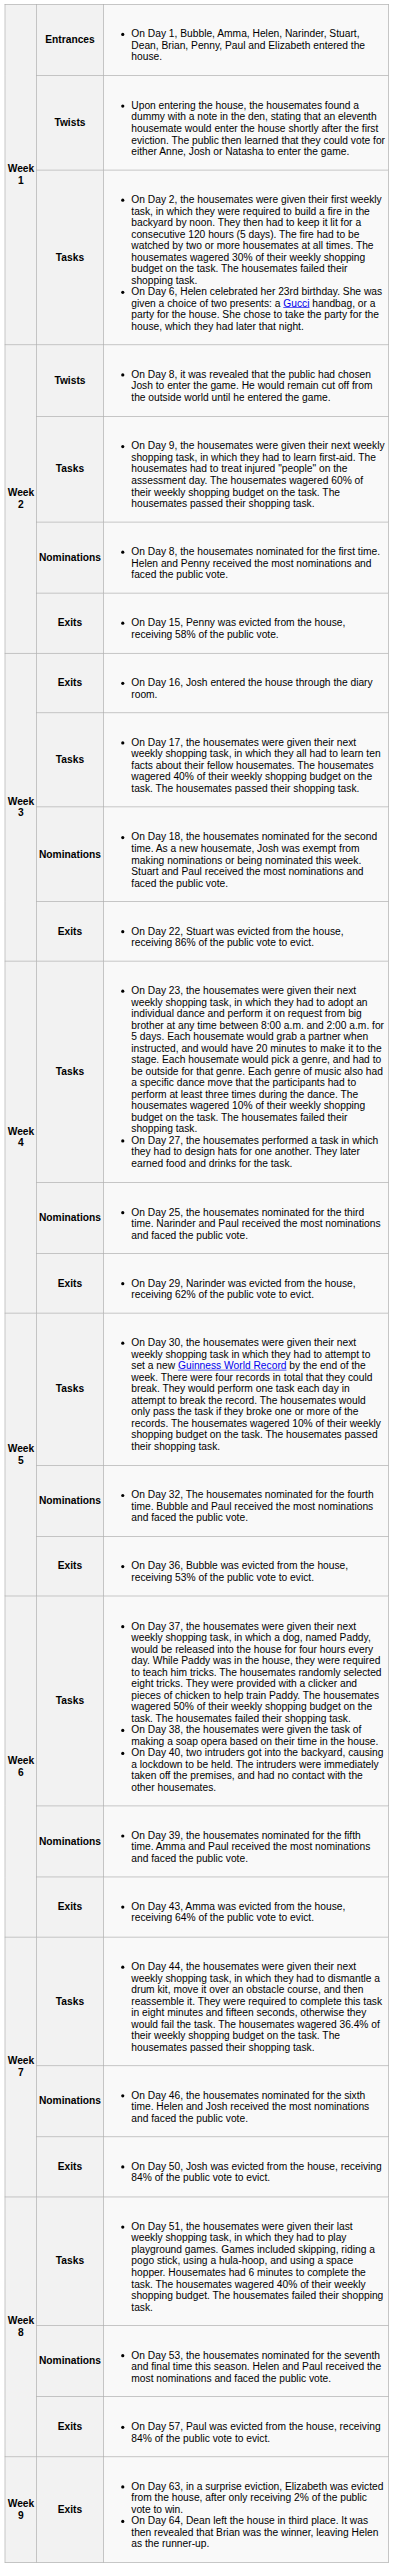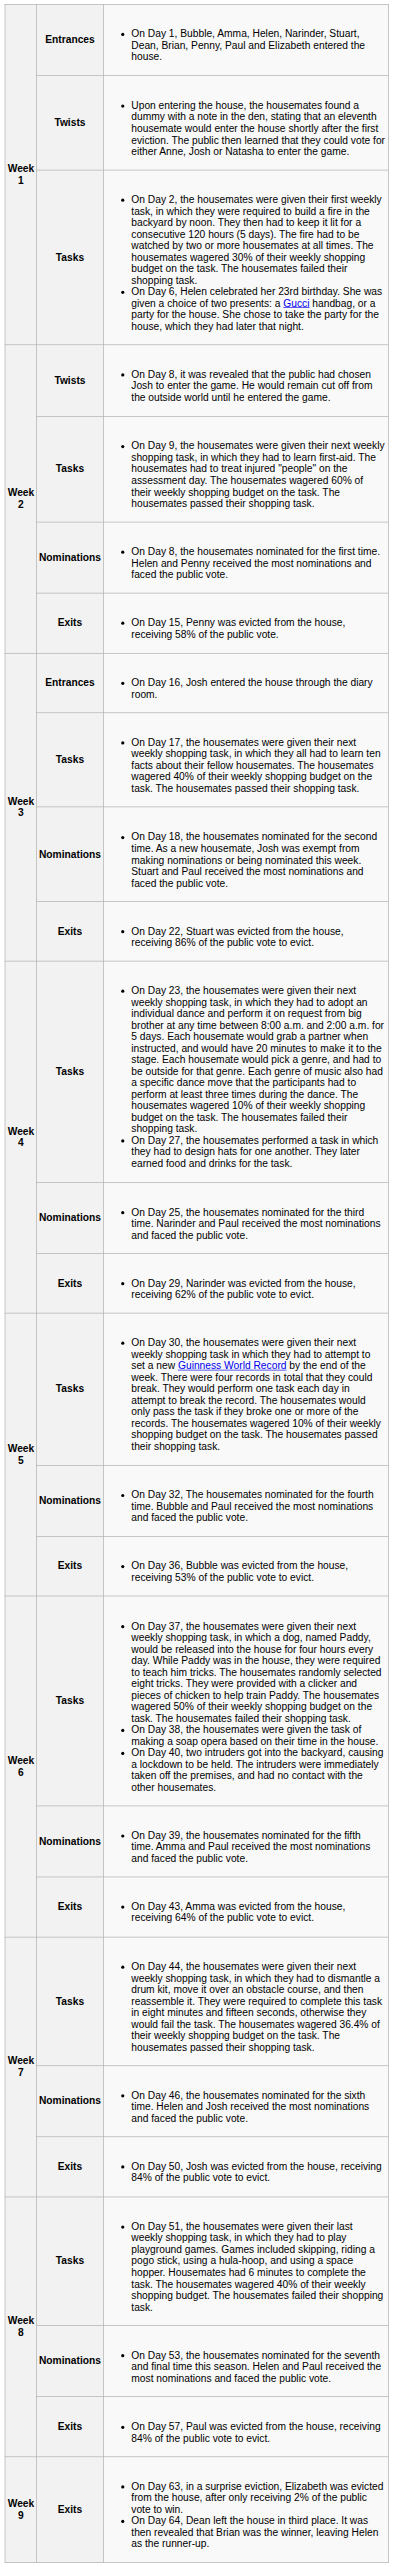 <table class="wikitable" style="width: 96%; margin-left: auto; margin-right: auto;">
 <tr>
 <th scope="rowgroup" rowspan=3 style="width: 7%;">Week 1</th>
 <th scope="row">Entrances</th>
 <td><br><ul><li>On Day 1, Bubble, Amma, Helen, Narinder, Stuart, Dean, Brian, Penny, Paul and Elizabeth entered the house.</li></ul></td>
 </tr>
 <tr>
 <th scope="row">Twists</th>
 <td><br><ul><li>Upon entering the house, the housemates found a dummy with a note in the den, stating that an eleventh housemate would enter the house shortly after the first eviction. The public then learned that they could vote for either Anne, Josh or Natasha to enter the game.</li></ul></td>
 </tr>
 <tr>
 <th scope="row">Tasks</th>
 <td><br><ul><li>On Day 2, the housemates were given their first weekly task, in which they were required to build a fire in the backyard by noon. They then had to keep it lit for a consecutive 120 hours (5 days). The fire had to be watched by two or more housemates at all times. The housemates wagered 30% of their weekly shopping budget on the task. The housemates failed their shopping task.</li><li>On Day 6, Helen celebrated her 23rd birthday. She was given a choice of two presents: a <a href='#'>Gucci</a> handbag, or a party for the house. She chose to take the party for the house, which they had later that night.</li></ul></td>
 </tr>
 <tr>
 <th scope="rowgroup" rowspan=4>Week 2</th>
 <th scope="row">Twists</th>
 <td><br><ul><li>On Day 8, it was revealed that the public had chosen Josh to enter the game. He would remain cut off from the outside world until he entered the game.</li></ul></td>
 </tr>
 <tr>
 <th scope="row">Tasks</th>
 <td><br><ul><li>On Day 9, the housemates were given their next weekly shopping task, in which they had to learn first-aid. The housemates had to treat injured "people" on the assessment day. The housemates wagered 60% of their weekly shopping budget on the task. The housemates passed their shopping task.</li></ul></td>
 </tr>
 <tr>
 <th scope="row">Nominations</th>
 <td><br><ul><li>On Day 8, the housemates nominated for the first time. Helen and Penny received the most nominations and faced the public vote.</li></ul></td>
 </tr>
 <tr>
 <th scope="row">Exits</th>
 <td><br><ul><li>On Day 15, Penny was evicted from the house, receiving 58% of the public vote.</li></ul></td>
 </tr>
 <tr>
 <th scope="rowgroup" rowspan=4>Week 3</th>
-<th scope="row">Exits</th>
+<th scope="row">Entrances</th>
 <td><br><ul><li>On Day 16, Josh entered the house through the diary room.</li></ul></td>
 </tr>
 <tr>
 <th scope="row">Tasks</th>
 <td><br><ul><li>On Day 17, the housemates were given their next weekly shopping task, in which they all had to learn ten facts about their fellow housemates. The housemates wagered 40% of their weekly shopping budget on the task. The housemates passed their shopping task.</li></ul></td>
 </tr>
 <tr>
 <th scope="row">Nominations</th>
 <td><br><ul><li>On Day 18, the housemates nominated for the second time. As a new housemate, Josh was exempt from making nominations or being nominated this week. Stuart and Paul received the most nominations and faced the public vote.</li></ul></td>
 </tr>
 <tr>
 <th scope="row">Exits</th>
 <td><br><ul><li>On Day 22, Stuart was evicted from the house, receiving 86% of the public vote to evict.</li></ul></td>
 </tr>
 <tr>
 <th scope="rowgroup" rowspan=3>Week 4</th>
 <th scope="row">Tasks</th>
 <td><br><ul><li>On Day 23, the housemates were given their next weekly shopping task, in which they had to adopt an individual dance and perform it on request from big brother at any time between 8:00 a.m. and 2:00 a.m. for 5 days. Each housemate would grab a partner when instructed, and would have 20 minutes to make it to the stage. Each housemate would pick a genre, and had to be outside for that genre. Each genre of music also had a specific dance move that the participants had to perform at least three times during the dance. The housemates wagered 10% of their weekly shopping budget on the task. The housemates failed their shopping task.</li><li>On Day 27, the housemates performed a task in which they had to design hats for one another. They later earned food and drinks for the task.</li></ul></td>
 </tr>
 <tr>
 <th scope="row">Nominations</th>
 <td><br><ul><li>On Day 25, the housemates nominated for the third time. Narinder and Paul received the most nominations and faced the public vote.</li></ul></td>
 </tr>
 <tr>
 <th scope="row">Exits</th>
 <td><br><ul><li>On Day 29, Narinder was evicted from the house, receiving 62% of the public vote to evict.</li></ul></td>
 </tr>
 <tr>
 <th scope="rowgroup" rowspan=3>Week 5</th>
 <th scope="row">Tasks</th>
 <td><br><ul><li>On Day 30, the housemates were given their next weekly shopping task in which they had to attempt to set a new <a href='#'>Guinness World Record</a> by the end of the week. There were four records in total that they could break. They would perform one task each day in attempt to break the record. The housemates would only pass the task if they broke one or more of the records. The housemates wagered 10% of their weekly shopping budget on the task. The housemates passed their shopping task.</li></ul></td>
 </tr>
 <tr>
 <th scope="row">Nominations</th>
 <td><br><ul><li>On Day 32, The housemates nominated for the fourth time. Bubble and Paul received the most nominations and faced the public vote.</li></ul></td>
 </tr>
 <tr>
 <th scope="row">Exits</th>
 <td><br><ul><li>On Day 36, Bubble was evicted from the house, receiving 53% of the public vote to evict.</li></ul></td>
 </tr>
 <tr>
 <th scope="rowgroup" rowspan=3>Week 6</th>
 <th scope="row">Tasks</th>
 <td><br><ul><li>On Day 37, the housemates were given their next weekly shopping task, in which a dog, named Paddy, would be released into the house for four hours every day. While Paddy was in the house, they were required to teach him tricks. The housemates randomly selected eight tricks. They were provided with a clicker and pieces of chicken to help train Paddy. The housemates wagered 50% of their weekly shopping budget on the task. The housemates failed their shopping task.</li><li>On Day 38, the housemates were given the task of making a soap opera based on their time in the house.</li><li>On Day 40, two intruders got into the backyard, causing a lockdown to be held. The intruders were immediately taken off the premises, and had no contact with the other housemates.</li></ul></td>
 </tr>
 <tr>
 <th scope="row">Nominations</th>
 <td><br><ul><li>On Day 39, the housemates nominated for the fifth time. Amma and Paul received the most nominations and faced the public vote.</li></ul></td>
 </tr>
 <tr>
 <th scope="row">Exits</th>
 <td><br><ul><li>On Day 43, Amma was evicted from the house, receiving 64% of the public vote to evict.</li></ul></td>
 </tr>
 <tr>
 <th scope="rowgroup" rowspan=3>Week 7</th>
 <th scope="row">Tasks</th>
 <td><br><ul><li>On Day 44, the housemates were given their next weekly shopping task, in which they had to dismantle a drum kit, move it over an obstacle course, and then reassemble it. They were required to complete this task in eight minutes and fifteen seconds, otherwise they would fail the task. The housemates wagered 36.4% of their weekly shopping budget on the task. The housemates passed their shopping task.</li></ul></td>
 </tr>
 <tr>
 <th scope="row">Nominations</th>
 <td><br><ul><li>On Day 46, the housemates nominated for the sixth time. Helen and Josh received the most nominations and faced the public vote.</li></ul></td>
 </tr>
 <tr>
 <th scope="row">Exits</th>
 <td><br><ul><li>On Day 50, Josh was evicted from the house, receiving 84% of the public vote to evict.</li></ul></td>
 </tr>
 <tr>
 <th scope="rowgroup" rowspan=3><strong>Week 8</strong></th>
 <th scope="row">Tasks</th>
 <td><br><ul><li>On Day 51, the housemates were given their last weekly shopping task, in which they had to play playground games. Games included skipping, riding a pogo stick, using a hula-hoop, and using a space hopper. Housemates had 6 minutes to complete the task. The housemates wagered 40% of their weekly shopping budget. The housemates failed their shopping task.</li></ul></td>
 </tr>
 <tr>
 <th scope="row">Nominations</th>
 <td><br><ul><li>On Day 53, the housemates nominated for the seventh and final time this season. Helen and Paul received the most nominations and faced the public vote.</li></ul></td>
 </tr>
 <tr>
 <th scope="row">Exits</th>
 <td><br><ul><li>On Day 57, Paul was evicted from the house, receiving 84% of the public vote to evict.</li></ul></td>
 </tr>
 <tr>
 <th scope="rowgroup" rowspan=1>Week 9</th>
 <th scope="row">Exits</th>
 <td><br><ul><li>On Day 63, in a surprise eviction, Elizabeth was evicted from the house, after only receiving 2% of the public vote to win.</li><li>On Day 64, Dean left the house in third place. It was then revealed that Brian was the winner, leaving Helen as the runner-up.</li></ul></td>
 </tr>
 </table>
